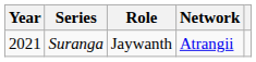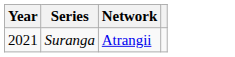 <table class="wikitable sortable plainrowheaders">
 <tr>
 <th scope="col">Year</th>
 <th scope="col">Series</th>
-<th scope="col">Role</th>
 <th>Network</th>
 <th scope="col" class="unsortable"></th>
 </tr>
 <tr>
 <td>2021</td>
 <td><em>Suranga</em></td>
-<td>Jaywanth</td>
 <td><a href='#'>Atrangii</a></td>
 <td></td>
 </tr>
 </table>
